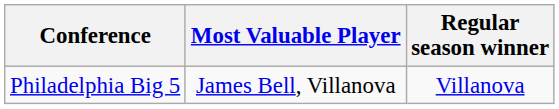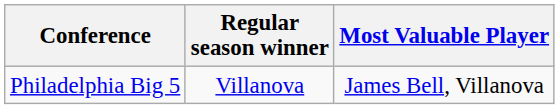 <table class="wikitable" style="text-align:center;">
 <tr>
 <th>Conference</th>
+<th>Regular <br> season winner</th>
 <th><a href='#'>Most Valuable Player</a></th>
-<th>Regular <br> season winner</th>
 </tr>
 <tr>
 <td><a href='#'>Philadelphia Big 5</a></td>
+<td><a href='#'>Villanova</a></td>
 <td><a href='#'>James Bell</a>, Villanova</td>
-<td><a href='#'>Villanova</a></td>
 </tr>
 </table>
